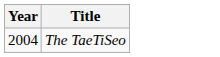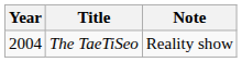 <table class="wikitable">
 <tr>
 <th>Year</th>
 <th>Title</th>
+<th>Note</th>
 </tr>
 <tr>
 <td>2004</td>
 <td><em>The TaeTiSeo</em></td>
+<td>Reality show</td>
 </tr>
 </table>
